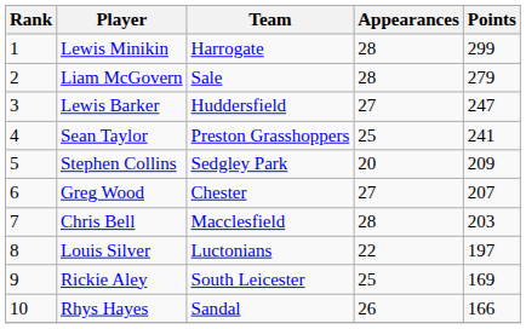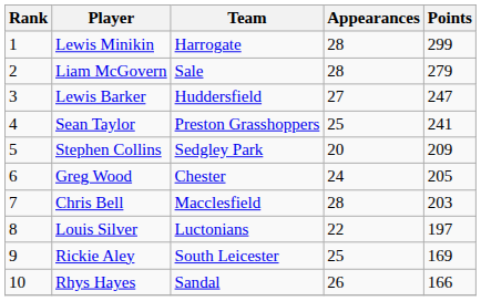 <table class="wikitable">
 <tr>
 <th>Rank</th>
 <th>Player</th>
 <th>Team</th>
 <th>Appearances</th>
 <th>Points</th>
 </tr>
 <tr>
 <td>1</td>
 <td> <a href='#'>Lewis Minikin</a></td>
 <td><a href='#'>Harrogate</a></td>
 <td>28</td>
 <td>299</td>
 </tr>
 <tr>
 <td>2</td>
 <td> <a href='#'>Liam McGovern</a></td>
 <td><a href='#'>Sale</a></td>
 <td>28</td>
 <td>279</td>
 </tr>
 <tr>
 <td>3</td>
 <td> <a href='#'>Lewis Barker</a></td>
 <td><a href='#'>Huddersfield</a></td>
 <td>27</td>
 <td>247</td>
 </tr>
 <tr>
 <td>4</td>
 <td> <a href='#'>Sean Taylor</a></td>
 <td><a href='#'>Preston Grasshoppers</a></td>
 <td>25</td>
 <td>241</td>
 </tr>
 <tr>
 <td>5</td>
 <td> <a href='#'>Stephen Collins</a></td>
 <td><a href='#'>Sedgley Park</a></td>
 <td>20</td>
 <td>209</td>
 </tr>
 <tr>
 <td>6</td>
 <td> <a href='#'>Greg Wood</a></td>
 <td><a href='#'>Chester</a></td>
-<td>27</td>
-<td>207</td>
+<td>24</td>
+<td>205</td>
 </tr>
 <tr>
 <td>7</td>
 <td> <a href='#'>Chris Bell</a></td>
 <td><a href='#'>Macclesfield</a></td>
 <td>28</td>
 <td>203</td>
 </tr>
 <tr>
 <td>8</td>
 <td> <a href='#'>Louis Silver</a></td>
 <td><a href='#'>Luctonians</a></td>
 <td>22</td>
 <td>197</td>
 </tr>
 <tr>
 <td>9</td>
 <td> <a href='#'>Rickie Aley</a></td>
 <td><a href='#'>South Leicester</a></td>
 <td>25</td>
 <td>169</td>
 </tr>
 <tr>
 <td>10</td>
 <td> <a href='#'>Rhys Hayes</a></td>
 <td><a href='#'>Sandal</a></td>
 <td>26</td>
 <td>166</td>
 </tr>
 <tr>
 </tr>
 </table>
